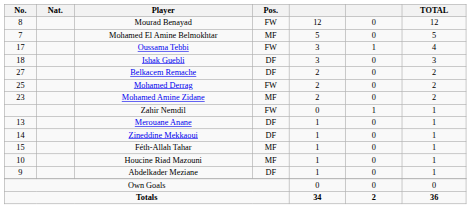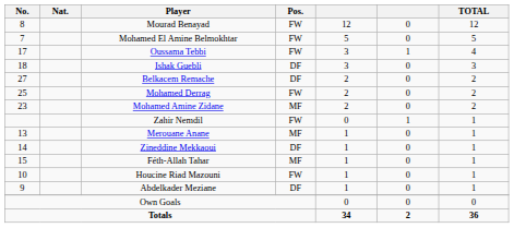 <table class="wikitable sortable alternance"  style="font-size:85%; text-align:center; line-height:14px; width:60%;">
 <tr>
 <th width=10>No.</th>
 <th width=10>Nat.</th>
 <th width=140>Player</th>
 <th width=10>Pos.</th>
 <th width=40></th>
 <th width=40></th>
 <th width=10>TOTAL</th>
 </tr>
 <tr>
 <td>8</td>
 <td></td>
 <td>Mourad Benayad</td>
 <td>FW</td>
 <td>12</td>
 <td>0</td>
 <td>12</td>
 </tr>
 <tr>
 <td>7</td>
 <td></td>
 <td>Mohamed El Amine Belmokhtar</td>
-<td>MF</td>
+<td>FW</td>
 <td>5</td>
 <td>0</td>
 <td>5</td>
 </tr>
 <tr>
 <td>17</td>
 <td></td>
 <td><a href='#'>Oussama Tebbi</a></td>
 <td>FW</td>
 <td>3</td>
 <td>1</td>
 <td>4</td>
 </tr>
 <tr>
 <td>18</td>
 <td></td>
 <td><a href='#'>Ishak Guebli</a></td>
 <td>DF</td>
 <td>3</td>
 <td>0</td>
 <td>3</td>
 </tr>
 <tr>
 <td>27</td>
 <td></td>
 <td><a href='#'>Belkacem Remache</a></td>
 <td>DF</td>
 <td>2</td>
 <td>0</td>
 <td>2</td>
 </tr>
 <tr>
 <td>25</td>
 <td></td>
 <td><a href='#'>Mohamed Derrag</a></td>
 <td>FW</td>
 <td>2</td>
 <td>0</td>
 <td>2</td>
 </tr>
 <tr>
 <td>23</td>
 <td></td>
 <td><a href='#'>Mohamed Amine Zidane</a></td>
 <td>MF</td>
 <td>2</td>
 <td>0</td>
 <td>2</td>
 </tr>
 <tr>
 <td></td>
 <td></td>
 <td>Zahir Nemdil</td>
 <td>FW</td>
 <td>0</td>
 <td>1</td>
 <td>1</td>
 </tr>
 <tr>
 <td>13</td>
 <td></td>
 <td><a href='#'>Merouane Anane</a></td>
-<td>DF</td>
+<td>MF</td>
 <td>1</td>
 <td>0</td>
 <td>1</td>
 </tr>
 <tr>
 <td>14</td>
 <td></td>
 <td><a href='#'>Zineddine Mekkaoui</a></td>
 <td>DF</td>
 <td>1</td>
 <td>0</td>
 <td>1</td>
 </tr>
 <tr>
 <td>15</td>
 <td></td>
 <td>Féth-Allah Tahar</td>
 <td>MF</td>
 <td>1</td>
 <td>0</td>
 <td>1</td>
 </tr>
 <tr>
 <td>10</td>
 <td></td>
 <td>Houcine Riad Mazouni</td>
-<td>MF</td>
+<td>FW</td>
 <td>1</td>
 <td>0</td>
 <td>1</td>
 </tr>
 <tr>
 <td>9</td>
 <td></td>
 <td>Abdelkader Meziane</td>
 <td>DF</td>
 <td>1</td>
 <td>0</td>
 <td>1</td>
 </tr>
 <tr>
 </tr>
 <tr class="sortbottom">
 <td colspan="4">Own Goals</td>
 <td>0</td>
 <td>0</td>
 <td>0</td>
 </tr>
 <tr class="sortbottom">
 <td colspan="4"><strong>Totals</strong></td>
 <td><strong>34</strong></td>
 <td><strong>2</strong></td>
 <td><strong>36</strong></td>
 </tr>
 </table>
